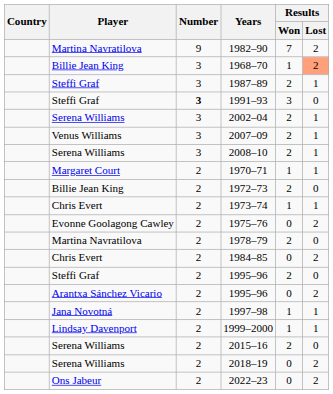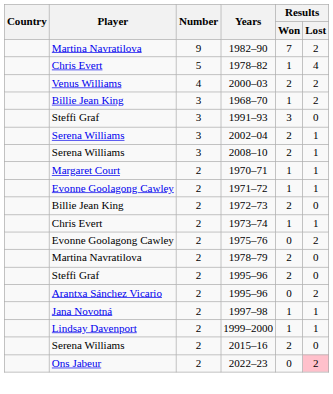 <table class="wikitable">
 <tr>
 <th rowspan=2>Country</th>
 <th rowspan=2>Player</th>
 <th rowspan=2>Number</th>
 <th rowspan=2>Years</th>
 <th colspan=2>Results</th>
 </tr>
 <tr>
 <th>Won</th>
 <th>Lost</th>
 </tr>
 <tr>
 <td></td>
 <td><a href='#'>Martina Navratilova</a></td>
 <td align=center>9</td>
 <td align=center>1982–90</td>
 <td align=center>7</td>
 <td align=center>2</td>
 </tr>
 <tr>
 <td></td>
+<td><a href='#'>Chris Evert</a></td>
+<td align=center>5</td>
+<td align=center>1978–82</td>
+<td align=center>1</td>
+<td align=center>4</td>
+</tr>
+<tr>
+<td></td>
+<td><a href='#'>Venus Williams</a></td>
+<td align=center>4</td>
+<td align=center>2000–03</td>
+<td align=center>2</td>
+<td align=center>2</td>
+</tr>
+<tr>
+<td></td>
 <td><a href='#'>Billie Jean King</a></td>
 <td align=center>3</td>
 <td align=center>1968–70</td>
 <td align=center>1</td>
-<td align=center style="background: lightsalmon;">2</td>
-</tr>
-<tr>
-<td></td>
-<td><a href='#'>Steffi Graf</a></td>
-<td align=center>3</td>
-<td align=center>1987–89</td>
 <td align=center>2</td>
-<td align=center>1</td>
 </tr>
 <tr>
 <td></td>
 <td>Steffi Graf</td>
-<td align=center><strong>3</strong></td>
+<td align=center>3</td>
 <td align=center>1991–93</td>
 <td align=center>3</td>
 <td align=center>0</td>
 </tr>
 <tr>
 <td></td>
 <td><a href='#'>Serena Williams</a></td>
 <td align=center>3</td>
 <td align=center>2002–04</td>
-<td align=center>2</td>
-<td align=center>1</td>
-</tr>
-<tr>
-<td></td>
-<td>Venus Williams</td>
-<td align=center>3</td>
-<td align=center>2007–09</td>
 <td align=center>2</td>
 <td align=center>1</td>
 </tr>
 <tr>
 <td></td>
 <td>Serena Williams</td>
 <td align=center>3</td>
 <td align=center>2008–10</td>
 <td align=center>2</td>
 <td align=center>1</td>
 </tr>
 <tr>
 <td></td>
 <td><a href='#'>Margaret Court</a></td>
 <td align=center>2</td>
 <td align=center>1970–71</td>
+<td align=center>1</td>
+<td align=center>1</td>
+</tr>
+<tr>
+<td></td>
+<td><a href='#'>Evonne Goolagong Cawley</a></td>
+<td align=center>2</td>
+<td align=center>1971–72</td>
 <td align=center>1</td>
 <td align=center>1</td>
 </tr>
 <tr>
 <td></td>
 <td>Billie Jean King</td>
 <td align=center>2</td>
 <td align=center>1972–73</td>
 <td align=center>2</td>
 <td align=center>0</td>
 </tr>
 <tr>
 <td></td>
 <td>Chris Evert</td>
 <td align=center>2</td>
 <td align=center>1973–74</td>
 <td align=center>1</td>
 <td align=center>1</td>
 </tr>
 <tr>
 <td></td>
 <td>Evonne Goolagong Cawley</td>
 <td align=center>2</td>
 <td align=center>1975–76</td>
 <td align=center>0</td>
 <td align=center>2</td>
 </tr>
 <tr>
 <td></td>
 <td>Martina Navratilova</td>
 <td align=center>2</td>
 <td align=center>1978–79</td>
 <td align=center>2</td>
 <td align=center>0</td>
-</tr>
-<tr>
-<td></td>
-<td>Chris Evert</td>
-<td align=center>2</td>
-<td align=center>1984–85</td>
-<td align=center>0</td>
-<td align=center>2</td>
 </tr>
 <tr>
 <td></td>
 <td>Steffi Graf</td>
 <td align=center>2</td>
 <td align=center>1995–96</td>
 <td align=center>2</td>
 <td align=center>0</td>
 </tr>
 <tr>
 <td></td>
 <td><a href='#'>Arantxa Sánchez Vicario</a></td>
 <td align=center>2</td>
 <td align=center>1995–96</td>
 <td align=center>0</td>
 <td align=center>2</td>
 </tr>
 <tr>
 <td></td>
 <td><a href='#'>Jana Novotná</a></td>
 <td align=center>2</td>
 <td align=center>1997–98</td>
 <td align=center>1</td>
 <td align=center>1</td>
 </tr>
 <tr>
 <td></td>
 <td><a href='#'>Lindsay Davenport</a></td>
 <td align=center>2</td>
 <td align=center>1999–2000</td>
 <td align=center>1</td>
 <td align=center>1</td>
 </tr>
 <tr>
 <td></td>
 <td>Serena Williams</td>
 <td align=center>2</td>
 <td align=center>2015–16</td>
 <td align=center>2</td>
 <td align=center>0</td>
 </tr>
 <tr>
 <td></td>
-<td>Serena Williams</td>
-<td align=center>2</td>
-<td align=center>2018–19</td>
-<td align=center>0</td>
-<td align=center>2</td>
-</tr>
-<tr>
-<td></td>
 <td><a href='#'>Ons Jabeur</a></td>
 <td align=center>2</td>
 <td align=center>2022–23</td>
 <td align=center>0</td>
-<td align=center>2</td>
+<td align=center style="background: pink;">2</td>
 </tr>
 </table>
